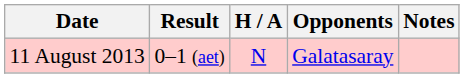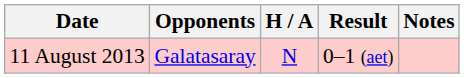 <table class="wikitable" style="text-align:center">
 <tr>
 <th>Date</th>
+<th>Opponents</th>
+<th>H / A</th>
 <th>Result</th>
-<th>H / A</th>
-<th>Opponents</th>
 <th>Notes</th>
 </tr>
 <tr bgcolor="#FFCCCC">
 <td>11 August 2013</td>
+<td><a href='#'>Galatasaray</a></td>
+<td><a href='#'>N</a></td>
 <td>0–1 <small>(<a href='#'>aet</a>)</small></td>
-<td><a href='#'>N</a></td>
-<td><a href='#'>Galatasaray</a></td>
 <td></td>
 </tr>
 </table>
